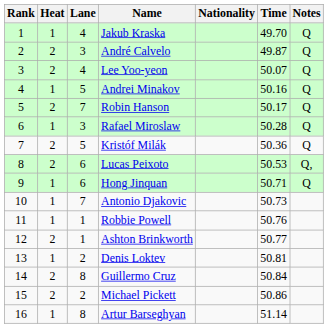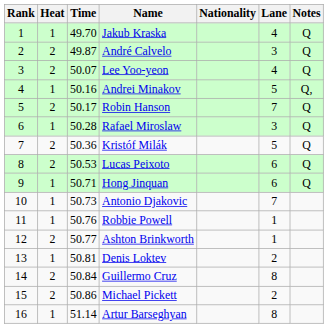 <table class="wikitable sortable" style="text-align:center">
 <tr>
 <th>Rank</th>
 <th>Heat</th>
-<th>Lane</th>
+<th>Time</th>
 <th>Name</th>
 <th>Nationality</th>
-<th>Time</th>
+<th>Lane</th>
 <th>Notes</th>
 </tr>
 <tr bgcolor=ccffcc>
 <td>1</td>
 <td>1</td>
-<td>4</td>
+<td>49.70</td>
 <td align=left><a href='#'>Jakub Kraska</a></td>
 <td align=left></td>
-<td>49.70</td>
+<td>4</td>
 <td>Q</td>
 </tr>
 <tr bgcolor=ccffcc>
 <td>2</td>
 <td>2</td>
-<td>3</td>
+<td>49.87</td>
 <td align=left><a href='#'>André Calvelo</a></td>
 <td align=left></td>
-<td>49.87</td>
+<td>3</td>
 <td>Q</td>
 </tr>
 <tr bgcolor=ccffcc>
 <td>3</td>
 <td>2</td>
-<td>4</td>
+<td>50.07</td>
 <td align=left><a href='#'>Lee Yoo-yeon</a></td>
 <td align=left></td>
-<td>50.07</td>
+<td>4</td>
 <td>Q</td>
 </tr>
 <tr bgcolor=ccffcc>
 <td>4</td>
 <td>1</td>
-<td>5</td>
+<td>50.16</td>
 <td align=left><a href='#'>Andrei Minakov</a></td>
 <td align=left></td>
-<td>50.16</td>
-<td>Q</td>
+<td>5</td>
+<td>Q, </td>
 </tr>
 <tr bgcolor=ccffcc>
 <td>5</td>
 <td>2</td>
-<td>7</td>
+<td>50.17</td>
 <td align=left><a href='#'>Robin Hanson</a></td>
 <td align=left></td>
-<td>50.17</td>
+<td>7</td>
 <td>Q</td>
 </tr>
 <tr bgcolor=ccffcc>
 <td>6</td>
 <td>1</td>
-<td>3</td>
+<td>50.28</td>
 <td align=left><a href='#'>Rafael Miroslaw</a></td>
 <td align=left></td>
-<td>50.28</td>
+<td>3</td>
 <td>Q</td>
 </tr>
 <tr>
 <td>7</td>
 <td>2</td>
-<td>5</td>
+<td>50.36</td>
 <td align=left><a href='#'>Kristóf Milák</a></td>
 <td align=left></td>
-<td>50.36</td>
+<td>5</td>
 <td>Q</td>
 </tr>
 <tr bgcolor=ccffcc>
 <td>8</td>
 <td>2</td>
-<td>6</td>
+<td>50.53</td>
 <td align=left><a href='#'>Lucas Peixoto</a></td>
 <td align=left></td>
-<td>50.53</td>
-<td>Q, </td>
+<td>6</td>
+<td>Q</td>
 </tr>
 <tr bgcolor=ccffcc>
 <td>9</td>
 <td>1</td>
-<td>6</td>
+<td>50.71</td>
 <td align=left><a href='#'>Hong Jinquan</a></td>
 <td align=left></td>
-<td>50.71</td>
+<td>6</td>
 <td>Q</td>
 </tr>
 <tr>
 <td>10</td>
 <td>1</td>
-<td>7</td>
+<td>50.73</td>
 <td align=left><a href='#'>Antonio Djakovic</a></td>
 <td align=left></td>
-<td>50.73</td>
+<td>7</td>
 <td></td>
 </tr>
 <tr>
 <td>11</td>
 <td>1</td>
-<td>1</td>
+<td>50.76</td>
 <td align=left><a href='#'>Robbie Powell</a></td>
 <td align=left></td>
-<td>50.76</td>
+<td>1</td>
 <td></td>
 </tr>
 <tr>
 <td>12</td>
 <td>2</td>
-<td>1</td>
+<td>50.77</td>
 <td align=left><a href='#'>Ashton Brinkworth</a></td>
 <td align=left></td>
-<td>50.77</td>
+<td>1</td>
 <td></td>
 </tr>
 <tr>
 <td>13</td>
 <td>1</td>
-<td>2</td>
+<td>50.81</td>
 <td align=left><a href='#'>Denis Loktev</a></td>
 <td align=left></td>
-<td>50.81</td>
+<td>2</td>
 <td></td>
 </tr>
 <tr>
 <td>14</td>
 <td>2</td>
-<td>8</td>
+<td>50.84</td>
 <td align=left><a href='#'>Guillermo Cruz</a></td>
 <td align=left></td>
-<td>50.84</td>
+<td>8</td>
 <td></td>
 </tr>
 <tr>
 <td>15</td>
 <td>2</td>
-<td>2</td>
+<td>50.86</td>
 <td align=left><a href='#'>Michael Pickett</a></td>
 <td align=left></td>
-<td>50.86</td>
+<td>2</td>
 <td></td>
 </tr>
 <tr>
 <td>16</td>
 <td>1</td>
-<td>8</td>
+<td>51.14</td>
 <td align=left><a href='#'>Artur Barseghyan</a></td>
 <td align=left></td>
-<td>51.14</td>
+<td>8</td>
 <td></td>
 </tr>
 </table>
